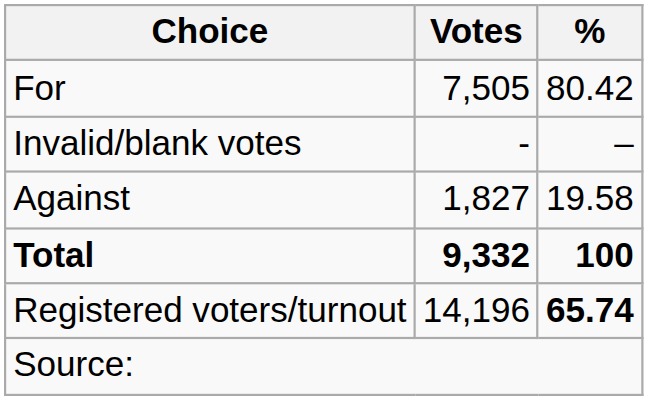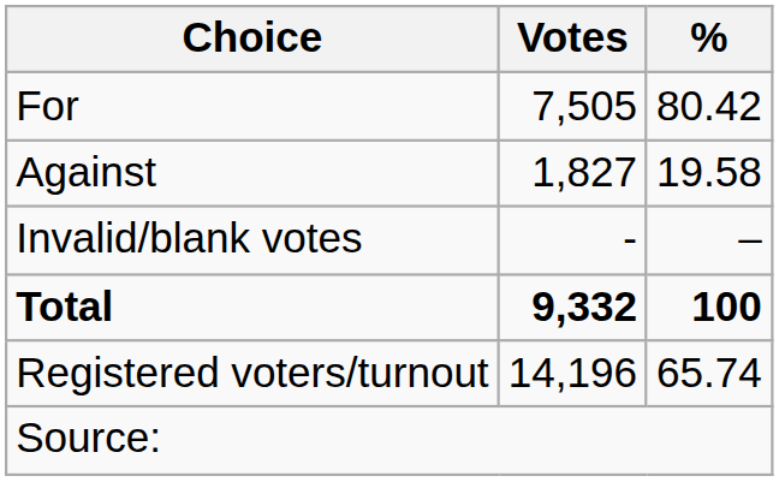 <table class=wikitable style=text-align:right>
 <tr>
 <th>Choice</th>
 <th>Votes</th>
 <th>%</th>
 </tr>
 <tr>
 <td align=left>For</td>
 <td>7,505</td>
 <td>80.42</td>
 </tr>
 <tr>
+<td align=left>Against</td>
+<td>1,827</td>
+<td>19.58</td>
+</tr>
+<tr>
 <td align=left>Invalid/blank votes</td>
 <td>-</td>
 <td>–</td>
-</tr>
-<tr>
-<td align=left>Against</td>
-<td>1,827</td>
-<td>19.58</td>
 </tr>
 <tr>
 <td align=left><strong>Total</strong></td>
 <td><strong>9,332</strong></td>
 <td><strong>100</strong></td>
 </tr>
 <tr>
 <td align=left>Registered voters/turnout</td>
 <td>14,196</td>
-<td><strong>65.74</strong></td>
+<td>65.74</td>
 </tr>
 <tr>
 <td colspan=3 align=left>Source: </td>
 </tr>
 </table>
